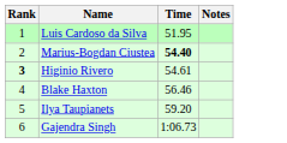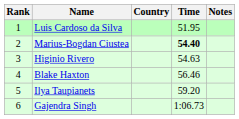 <table class="wikitable" style="text-align:center">
 <tr>
 <th>Rank</th>
 <th>Name</th>
+<th>Country</th>
 <th>Time</th>
 <th>Notes</th>
 </tr>
 <tr bgcolor=bbffbb>
 <td>1</td>
 <td align="left"><a href='#'>Luis Cardoso da Silva</a></td>
+<td align="left"></td>
 <td>51.95</td>
 <td></td>
 </tr>
 <tr bgcolor=ddffdd>
 <td>2</td>
 <td align="left"><a href='#'>Marius-Bogdan Ciustea</a></td>
+<td align="left"></td>
 <td><strong>54.40</strong></td>
 <td></td>
 </tr>
 <tr bgcolor=ddffdd>
-<td><strong>3</strong></td>
+<td>3</td>
 <td align="left"><a href='#'>Higinio Rivero</a></td>
-<td>54.61</td>
+<td align="left"></td>
+<td>54.63</td>
 <td></td>
 </tr>
 <tr bgcolor=ddffdd>
 <td>4</td>
 <td align="left"><a href='#'>Blake Haxton</a></td>
+<td align="left"></td>
 <td>56.46</td>
 <td></td>
 </tr>
 <tr bgcolor=ddffdd>
 <td>5</td>
 <td align="left"><a href='#'>Ilya Taupianets</a></td>
+<td align="left"></td>
 <td>59.20</td>
 <td></td>
 </tr>
 <tr bgcolor=ddffdd>
 <td>6</td>
 <td align="left"><a href='#'>Gajendra Singh</a></td>
+<td align="left"></td>
 <td>1:06.73</td>
 <td></td>
 </tr>
 </table>
